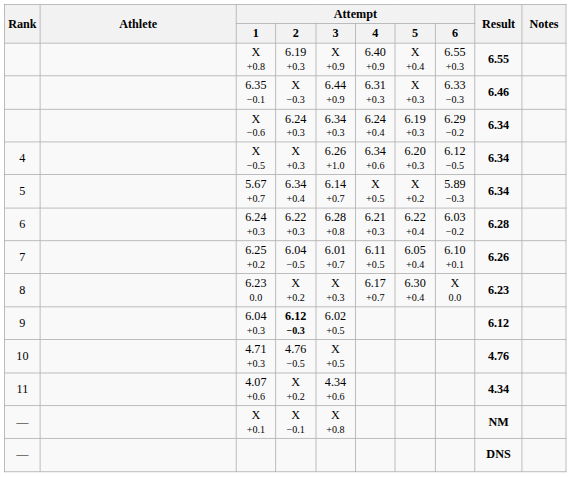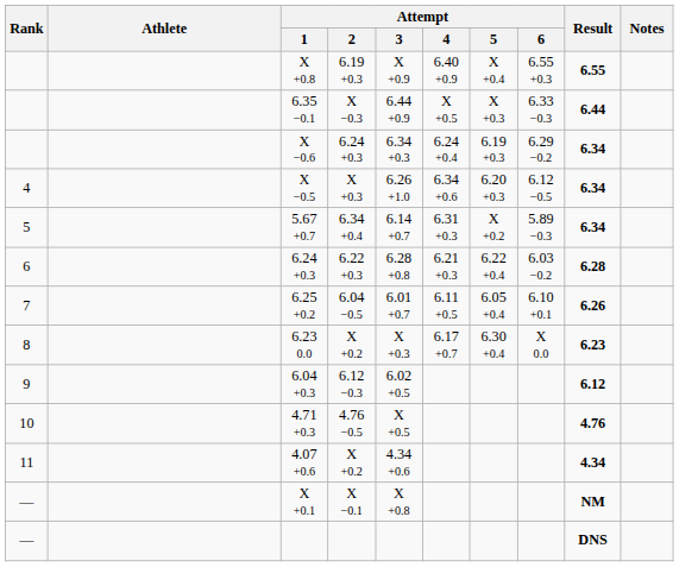 <table class="wikitable" style="text-align:center">
 <tr>
 <th rowspan=2 width=40>Rank</th>
 <th rowspan=2 width=250>Athlete</th>
 <th colspan=6>Attempt</th>
 <th rowspan=2 width=55>Result</th>
 <th rowspan=2 width=50>Notes</th>
 </tr>
 <tr>
 <th width=45>1</th>
 <th width=45>2</th>
 <th width=45>3</th>
 <th width=45>4</th>
 <th width=45>5</th>
 <th width=45>6</th>
 </tr>
 <tr>
 <td></td>
 <td align=left></td>
 <td>X<br><small>+0.8</small></td>
 <td>6.19<br><small>+0.3</small></td>
 <td>X<br><small>+0.9</small></td>
 <td>6.40<br><small>+0.9</small></td>
 <td>X<br><small>+0.4</small></td>
 <td>6.55<br><small>+0.3</small></td>
 <td><strong>6.55</strong></td>
 <td></td>
 </tr>
 <tr>
 <td></td>
 <td align=left></td>
 <td>6.35<br><small>−0.1</small></td>
 <td>X<br><small>−0.3</small></td>
 <td>6.44<br><small>+0.9</small></td>
-<td>6.31<br><small>+0.3</small></td>
+<td>X<br><small>+0.5</small></td>
 <td>X<br><small>+0.3</small></td>
 <td>6.33<br><small>−0.3</small></td>
-<td><strong>6.46</strong></td>
+<td><strong>6.44</strong></td>
 <td></td>
 </tr>
 <tr>
 <td></td>
 <td align=left></td>
 <td>X<br><small>−0.6</small></td>
 <td>6.24<br><small>+0.3</small></td>
 <td>6.34<br><small>+0.3</small></td>
 <td>6.24<br><small>+0.4</small></td>
 <td>6.19<br><small>+0.3</small></td>
 <td>6.29<br><small>−0.2</small></td>
 <td><strong>6.34</strong></td>
 <td></td>
 </tr>
 <tr>
 <td>4</td>
 <td align=left></td>
 <td>X<br><small>−0.5</small></td>
 <td>X<br><small>+0.3</small></td>
 <td>6.26<br><small>+1.0</small></td>
 <td>6.34<br><small>+0.6</small></td>
 <td>6.20<br><small>+0.3</small></td>
 <td>6.12<br><small>−0.5</small></td>
 <td><strong>6.34</strong></td>
 <td></td>
 </tr>
 <tr>
 <td>5</td>
 <td align=left></td>
 <td>5.67<br><small>+0.7</small></td>
 <td>6.34<br><small>+0.4</small></td>
 <td>6.14<br><small>+0.7</small></td>
-<td>X<br><small>+0.5</small></td>
+<td>6.31<br><small>+0.3</small></td>
 <td>X<br><small>+0.2</small></td>
 <td>5.89<br><small>−0.3</small></td>
 <td><strong>6.34</strong></td>
 <td></td>
 </tr>
 <tr>
 <td>6</td>
 <td align=left></td>
 <td>6.24<br><small>+0.3</small></td>
 <td>6.22<br><small>+0.3</small></td>
 <td>6.28<br><small>+0.8</small></td>
 <td>6.21<br><small>+0.3</small></td>
 <td>6.22<br><small>+0.4</small></td>
 <td>6.03<br><small>−0.2</small></td>
 <td><strong>6.28</strong></td>
 <td></td>
 </tr>
 <tr>
 <td>7</td>
 <td align=left></td>
 <td>6.25<br><small>+0.2</small></td>
 <td>6.04<br><small>−0.5</small></td>
 <td>6.01<br><small>+0.7</small></td>
 <td>6.11<br><small>+0.5</small></td>
 <td>6.05<br><small>+0.4</small></td>
 <td>6.10<br><small>+0.1</small></td>
 <td><strong>6.26</strong></td>
 <td></td>
 </tr>
 <tr>
 <td>8</td>
 <td align=left></td>
 <td>6.23<br><small>0.0</small></td>
 <td>X<br><small>+0.2</small></td>
 <td>X<br><small>+0.3</small></td>
 <td>6.17<br><small>+0.7</small></td>
 <td>6.30<br><small>+0.4</small></td>
 <td>X<br><small>0.0</small></td>
 <td><strong>6.23</strong></td>
 <td></td>
 </tr>
 <tr>
 <td>9</td>
 <td align=left></td>
 <td>6.04<br><small>+0.3</small></td>
-<td><strong>6.12<br><small>−0.3</small></strong></td>
+<td>6.12<br><small>−0.3</small></td>
 <td>6.02<br><small>+0.5</small></td>
 <td></td>
 <td></td>
 <td></td>
 <td><strong>6.12</strong></td>
 <td></td>
 </tr>
 <tr>
 <td>10</td>
 <td align=left></td>
 <td>4.71<br><small>+0.3</small></td>
 <td>4.76<br><small>−0.5</small></td>
 <td>X<br><small>+0.5</small></td>
 <td></td>
 <td></td>
 <td></td>
 <td><strong>4.76</strong></td>
 <td></td>
 </tr>
 <tr>
 <td>11</td>
 <td align=left></td>
 <td>4.07<br><small>+0.6</small></td>
 <td>X<br><small>+0.2</small></td>
 <td>4.34<br><small>+0.6</small></td>
 <td></td>
 <td></td>
 <td></td>
 <td><strong>4.34</strong></td>
 <td></td>
 </tr>
 <tr>
 <td>—</td>
 <td align=left></td>
 <td>X<br><small>+0.1</small></td>
 <td>X<br><small>−0.1</small></td>
 <td>X<br><small>+0.8</small></td>
 <td></td>
 <td></td>
 <td></td>
 <td><strong>NM</strong></td>
 <td></td>
 </tr>
 <tr>
 <td>—</td>
 <td align=left></td>
 <td> <br> </td>
 <td></td>
 <td></td>
 <td></td>
 <td></td>
 <td></td>
 <td><strong>DNS</strong></td>
 <td></td>
 </tr>
 </table>
